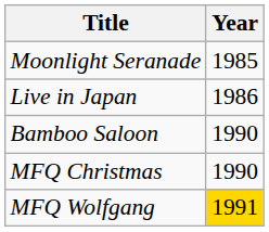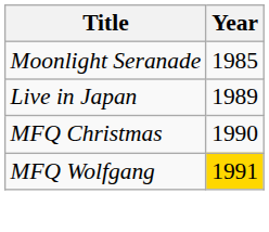 <table class="wikitable">
 <tr>
 <th>Title</th>
 <th>Year</th>
 </tr>
 <tr>
 <td><em>Moonlight Seranade</em></td>
 <td>1985</td>
 </tr>
 <tr>
 <td><em>Live in Japan</em></td>
-<td>1986</td>
-</tr>
-<tr>
-<td><em>Bamboo Saloon</em></td>
-<td>1990</td>
+<td>1989</td>
 </tr>
 <tr>
 <td><em>MFQ Christmas</em></td>
 <td>1990</td>
 </tr>
 <tr>
 <td><em>MFQ Wolfgang</em></td>
 <td style="background: gold;">1991</td>
 </tr>
 </table>
